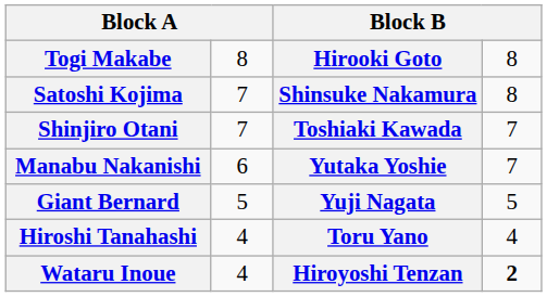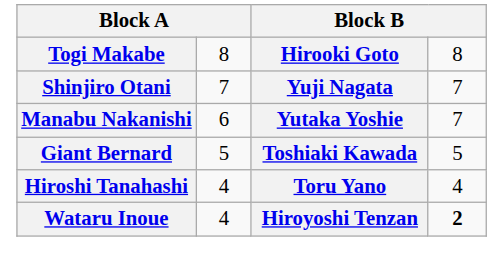 <table class="wikitable" style="margin: 1em auto 1em auto;text-align:center">
 <tr>
 <th colspan="2" style="width:50%">Block A</th>
 <th colspan="2" style="width:50%">Block B</th>
 </tr>
 <tr>
 <th><a href='#'>Togi Makabe</a></th>
 <td style="width:35px">8</td>
 <th><a href='#'>Hirooki Goto</a></th>
 <td style="width:35px">8</td>
 </tr>
 <tr>
-<th><a href='#'>Satoshi Kojima</a></th>
-<td>7</td>
-<th><a href='#'>Shinsuke Nakamura</a></th>
-<td>8</td>
-</tr>
-<tr>
 <th><a href='#'>Shinjiro Otani</a></th>
 <td>7</td>
-<th><a href='#'>Toshiaki Kawada</a></th>
+<th><a href='#'>Yuji Nagata</a></th>
 <td>7</td>
 </tr>
 <tr>
 <th><a href='#'>Manabu Nakanishi</a></th>
 <td>6</td>
 <th><a href='#'>Yutaka Yoshie</a></th>
 <td>7</td>
 </tr>
 <tr>
 <th><a href='#'>Giant Bernard</a></th>
 <td>5</td>
-<th><a href='#'>Yuji Nagata</a></th>
+<th><a href='#'>Toshiaki Kawada</a></th>
 <td>5</td>
 </tr>
 <tr>
 <th><a href='#'>Hiroshi Tanahashi</a></th>
 <td>4</td>
 <th><a href='#'>Toru Yano</a></th>
 <td>4</td>
 </tr>
 <tr>
 <th><a href='#'>Wataru Inoue</a></th>
 <td>4</td>
 <th><a href='#'>Hiroyoshi Tenzan</a></th>
 <td><strong>2</strong></td>
 </tr>
 </table>
